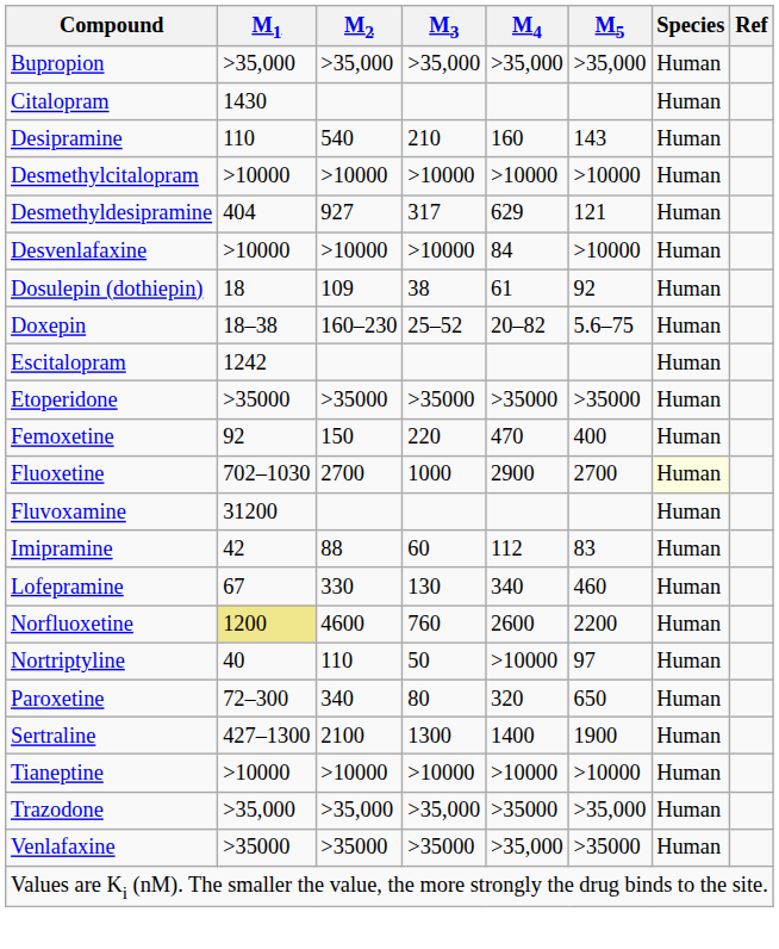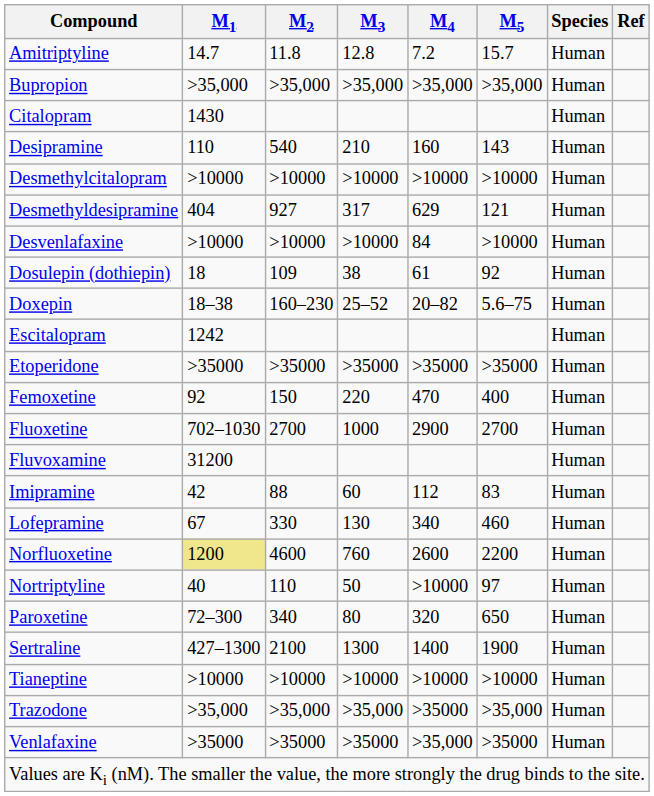 <table class="wikitable" style="font-size:small;">
 <tr>
 <th>Compound</th>
 <th><a href='#'>M<sub>1</sub></a></th>
 <th><a href='#'>M<sub>2</sub></a></th>
 <th><a href='#'>M<sub>3</sub></a></th>
 <th><a href='#'>M<sub>4</sub></a></th>
 <th><a href='#'>M<sub>5</sub></a></th>
 <th>Species</th>
 <th>Ref</th>
+</tr>
+<tr>
+<td><a href='#'>Amitriptyline</a></td>
+<td>14.7</td>
+<td>11.8</td>
+<td>12.8</td>
+<td>7.2</td>
+<td>15.7</td>
+<td>Human</td>
+<td></td>
 </tr>
 <tr>
 <td><a href='#'>Bupropion</a></td>
 <td>>35,000</td>
 <td>>35,000</td>
 <td>>35,000</td>
 <td>>35,000</td>
 <td>>35,000</td>
 <td>Human</td>
 <td></td>
 </tr>
 <tr>
 <td><a href='#'>Citalopram</a></td>
 <td>1430</td>
 <td></td>
 <td></td>
 <td></td>
 <td></td>
 <td>Human</td>
 <td></td>
 </tr>
 <tr>
 <td><a href='#'>Desipramine</a></td>
 <td>110</td>
 <td>540</td>
 <td>210</td>
 <td>160</td>
 <td>143</td>
 <td>Human</td>
 <td></td>
 </tr>
 <tr>
 <td><a href='#'>Desmethylcitalopram</a></td>
 <td>>10000</td>
 <td>>10000</td>
 <td>>10000</td>
 <td>>10000</td>
 <td>>10000</td>
 <td>Human</td>
 <td></td>
 </tr>
 <tr>
 <td><a href='#'>Desmethyldesipramine</a></td>
 <td>404</td>
 <td>927</td>
 <td>317</td>
 <td>629</td>
 <td>121</td>
 <td>Human</td>
 <td></td>
 </tr>
 <tr>
 <td><a href='#'>Desvenlafaxine</a></td>
 <td>>10000</td>
 <td>>10000</td>
 <td>>10000</td>
 <td>84</td>
 <td>>10000</td>
 <td>Human</td>
 <td></td>
 </tr>
 <tr>
 <td><a href='#'>Dosulepin (dothiepin)</a></td>
 <td>18</td>
 <td>109</td>
 <td>38</td>
 <td>61</td>
 <td>92</td>
 <td>Human</td>
 <td></td>
 </tr>
 <tr>
 <td><a href='#'>Doxepin</a></td>
 <td>18–38</td>
 <td>160–230</td>
 <td>25–52</td>
 <td>20–82</td>
 <td>5.6–75</td>
 <td>Human</td>
 <td></td>
 </tr>
 <tr>
 <td><a href='#'>Escitalopram</a></td>
 <td>1242</td>
 <td></td>
 <td></td>
 <td></td>
 <td></td>
 <td>Human</td>
 <td></td>
 </tr>
 <tr>
 <td><a href='#'>Etoperidone</a></td>
 <td>>35000</td>
 <td>>35000</td>
 <td>>35000</td>
 <td>>35000</td>
 <td>>35000</td>
 <td>Human</td>
 <td></td>
 </tr>
 <tr>
 <td><a href='#'>Femoxetine</a></td>
 <td>92</td>
 <td>150</td>
 <td>220</td>
 <td>470</td>
 <td>400</td>
 <td>Human</td>
 <td></td>
 </tr>
 <tr>
 <td><a href='#'>Fluoxetine</a></td>
 <td>702–1030</td>
 <td>2700</td>
 <td>1000</td>
 <td>2900</td>
 <td>2700</td>
-<td style="background: lightyellow;">Human</td>
+<td>Human</td>
 <td></td>
 </tr>
 <tr>
 <td><a href='#'>Fluvoxamine</a></td>
 <td>31200</td>
 <td></td>
 <td></td>
 <td></td>
 <td></td>
 <td>Human</td>
 <td></td>
 </tr>
 <tr>
 <td><a href='#'>Imipramine</a></td>
 <td>42</td>
 <td>88</td>
 <td>60</td>
 <td>112</td>
 <td>83</td>
 <td>Human</td>
 <td></td>
 </tr>
 <tr>
 <td><a href='#'>Lofepramine</a></td>
 <td>67</td>
 <td>330</td>
 <td>130</td>
 <td>340</td>
 <td>460</td>
 <td>Human</td>
 <td></td>
 </tr>
 <tr>
 <td><a href='#'>Norfluoxetine</a></td>
 <td style="background: khaki;">1200</td>
 <td>4600</td>
 <td>760</td>
 <td>2600</td>
 <td>2200</td>
 <td>Human</td>
 <td></td>
 </tr>
 <tr>
 <td><a href='#'>Nortriptyline</a></td>
 <td>40</td>
 <td>110</td>
 <td>50</td>
 <td>>10000</td>
 <td>97</td>
 <td>Human</td>
 <td></td>
 </tr>
 <tr>
 <td><a href='#'>Paroxetine</a></td>
 <td>72–300</td>
 <td>340</td>
 <td>80</td>
 <td>320</td>
 <td>650</td>
 <td>Human</td>
 <td></td>
 </tr>
 <tr>
 <td><a href='#'>Sertraline</a></td>
 <td>427–1300</td>
 <td>2100</td>
 <td>1300</td>
 <td>1400</td>
 <td>1900</td>
 <td>Human</td>
 <td></td>
 </tr>
 <tr>
 <td><a href='#'>Tianeptine</a></td>
 <td>>10000</td>
 <td>>10000</td>
 <td>>10000</td>
 <td>>10000</td>
 <td>>10000</td>
 <td>Human</td>
 <td></td>
 </tr>
 <tr>
 <td><a href='#'>Trazodone</a></td>
 <td>>35,000</td>
 <td>>35,000</td>
 <td>>35,000</td>
 <td>>35000</td>
 <td>>35,000</td>
 <td>Human</td>
 <td></td>
 </tr>
 <tr>
 <td><a href='#'>Venlafaxine</a></td>
 <td>>35000</td>
 <td>>35000</td>
 <td>>35000</td>
 <td>>35,000</td>
 <td>>35000</td>
 <td>Human</td>
 <td></td>
 </tr>
 <tr class="sortbottom">
 <td colspan="8">Values are K<sub>i</sub> (nM). The smaller the value, the more strongly the drug binds to the site.</td>
 </tr>
 </table>
